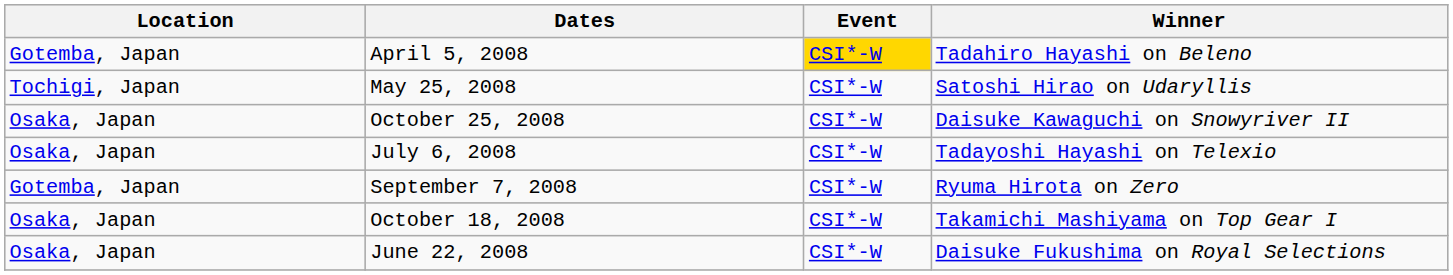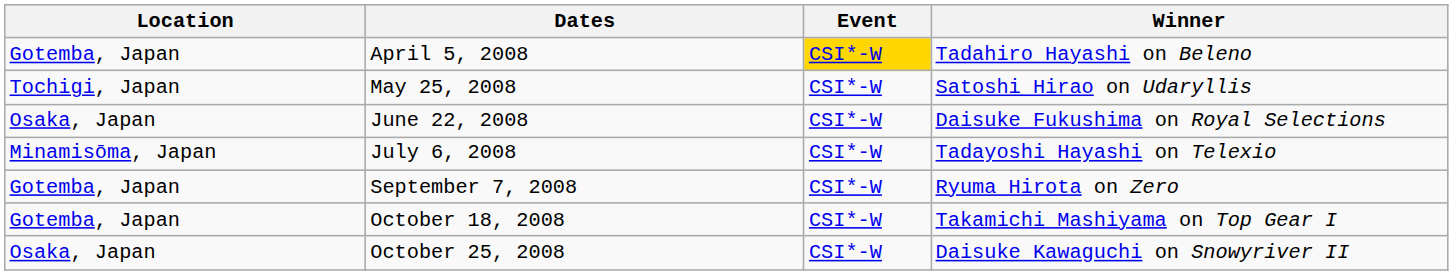 <table class="wikitable">
 <tr>
 <th width=225>Location</th>
 <th width=275>Dates</th>
 <th width=75>Event</th>
 <th width=325>Winner</th>
 </tr>
 <tr>
 <td> <a href='#'>Gotemba</a>, Japan</td>
 <td>April 5, 2008</td>
 <td style="background: gold;"><a href='#'>CSI*-W</a></td>
 <td> <a href='#'>Tadahiro Hayashi</a> on <em>Beleno</em></td>
 </tr>
 <tr>
 <td> <a href='#'>Tochigi</a>, Japan</td>
 <td>May 25, 2008</td>
 <td><a href='#'>CSI*-W</a></td>
 <td> <a href='#'>Satoshi Hirao</a> on <em>Udaryllis</em></td>
 </tr>
 <tr>
 <td> <a href='#'>Osaka</a>, Japan</td>
-<td>October 25, 2008</td>
+<td>June 22, 2008</td>
 <td><a href='#'>CSI*-W</a></td>
-<td> <a href='#'>Daisuke Kawaguchi</a> on <em>Snowyriver II</em></td>
+<td> <a href='#'>Daisuke Fukushima</a> on <em>Royal Selections</em></td>
 </tr>
 <tr>
-<td> <a href='#'>Osaka</a>, Japan</td>
+<td> <a href='#'>Minamisōma</a>, Japan</td>
 <td>July 6, 2008</td>
 <td><a href='#'>CSI*-W</a></td>
 <td> <a href='#'>Tadayoshi Hayashi</a> on <em>Telexio</em></td>
 </tr>
 <tr>
 <td> <a href='#'>Gotemba</a>, Japan</td>
 <td>September 7, 2008</td>
 <td><a href='#'>CSI*-W</a></td>
 <td> <a href='#'>Ryuma Hirota</a> on <em>Zero</em></td>
 </tr>
 <tr>
-<td> <a href='#'>Osaka</a>, Japan</td>
+<td> <a href='#'>Gotemba</a>, Japan</td>
 <td>October 18, 2008</td>
 <td><a href='#'>CSI*-W</a></td>
 <td> <a href='#'>Takamichi Mashiyama</a> on <em>Top Gear I</em></td>
 </tr>
 <tr>
 <td> <a href='#'>Osaka</a>, Japan</td>
-<td>June 22, 2008</td>
+<td>October 25, 2008</td>
 <td><a href='#'>CSI*-W</a></td>
-<td> <a href='#'>Daisuke Fukushima</a> on <em>Royal Selections</em></td>
+<td> <a href='#'>Daisuke Kawaguchi</a> on <em>Snowyriver II</em></td>
 </tr>
 </table>
